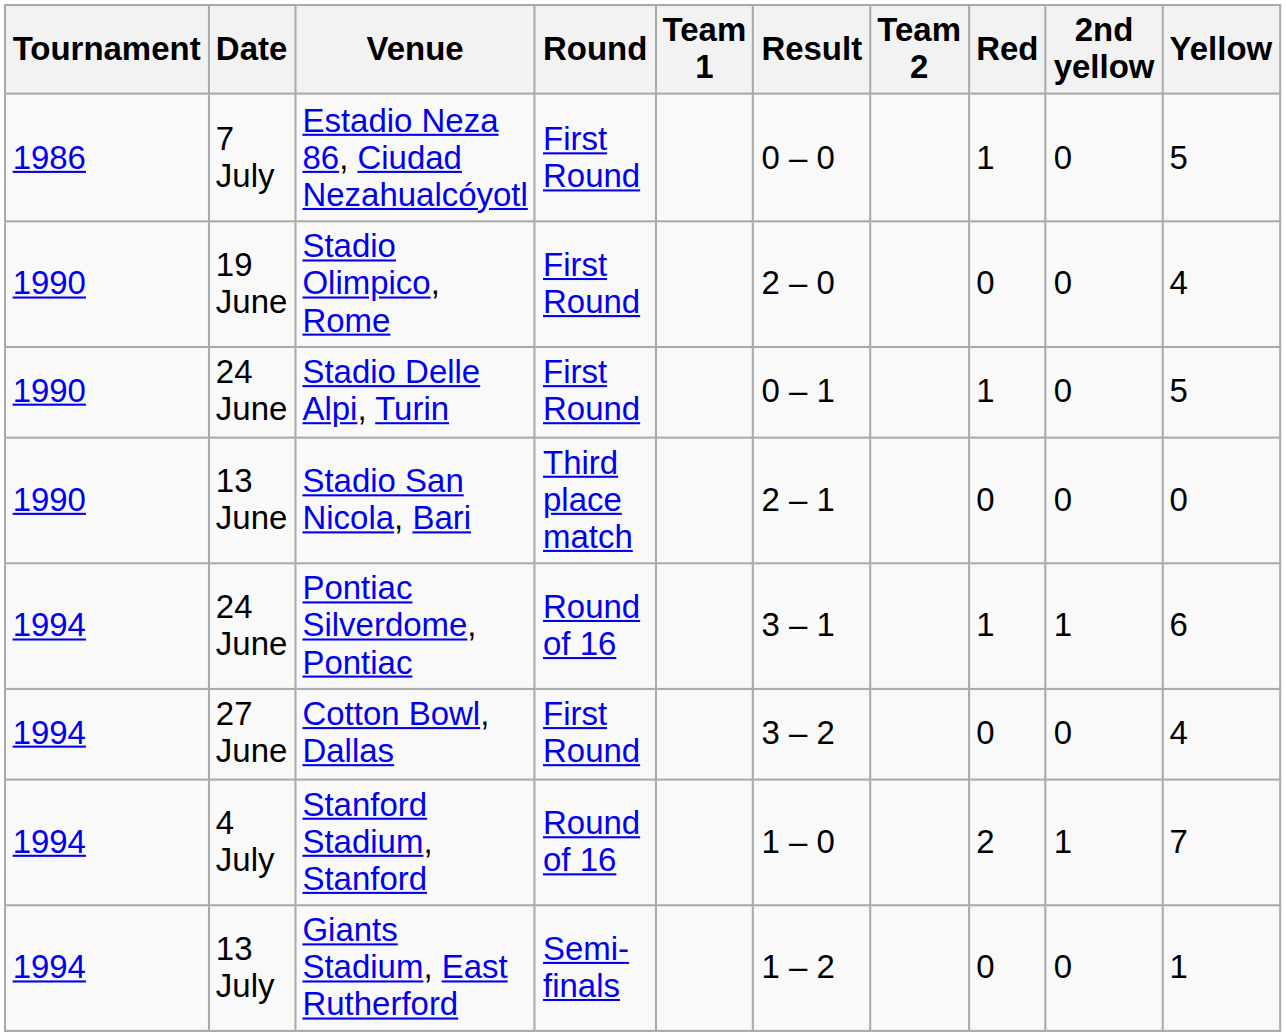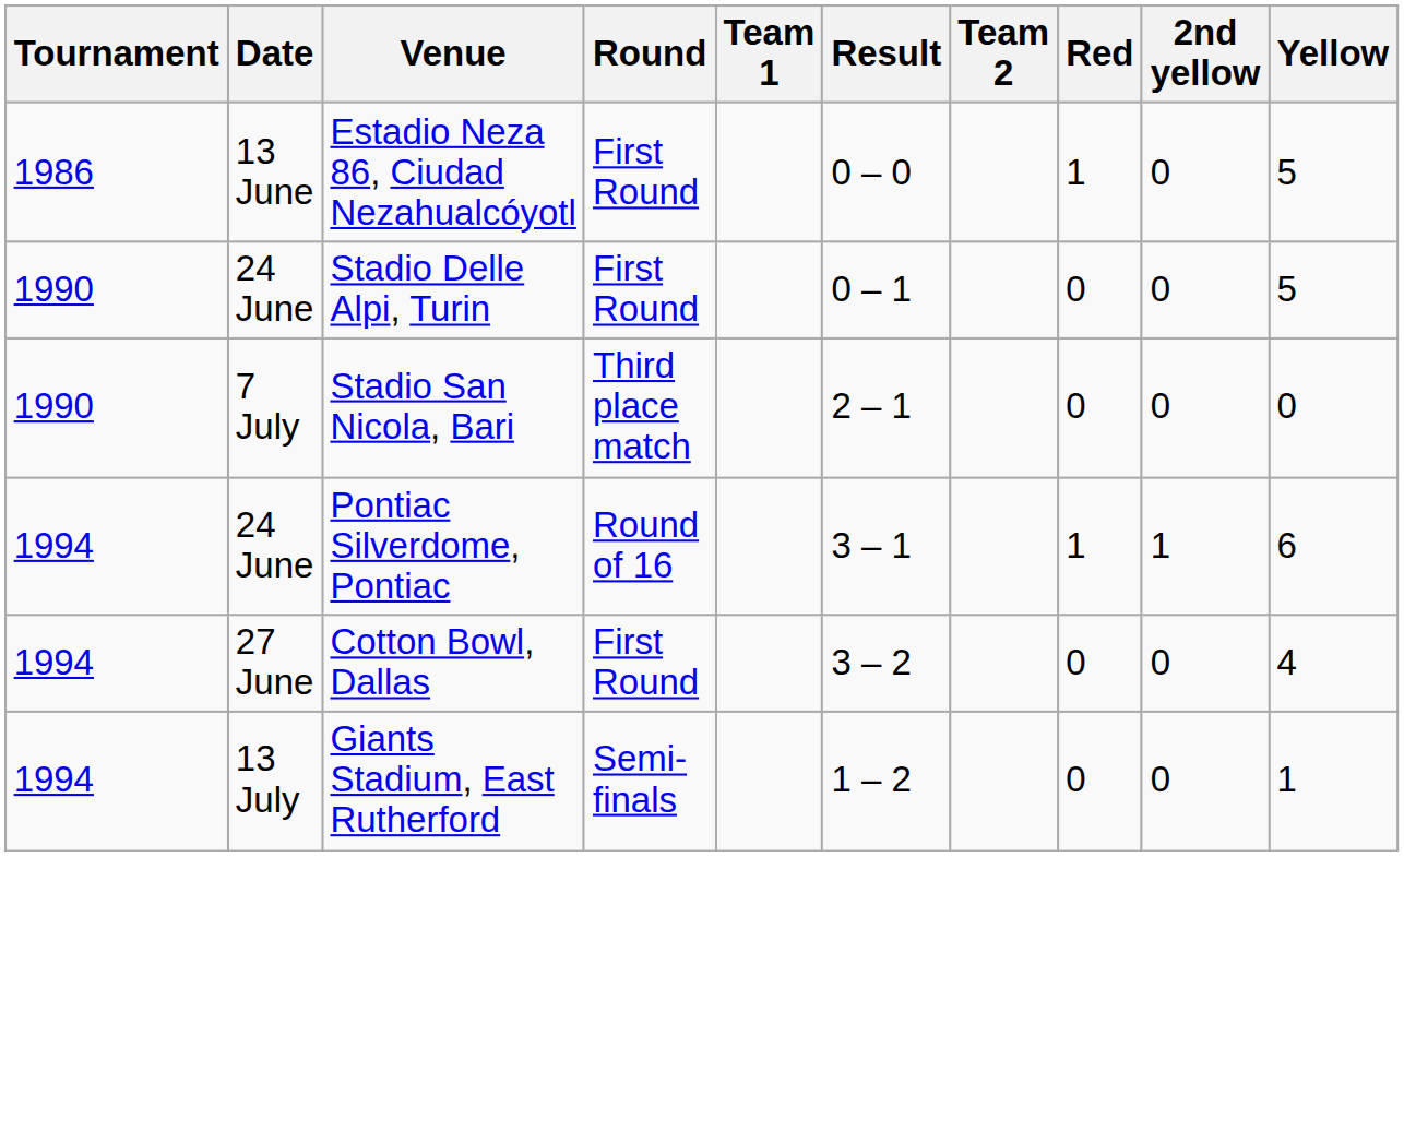 <table class="wikitable">
 <tr>
 <th>Tournament</th>
 <th>Date</th>
 <th>Venue</th>
 <th>Round</th>
 <th>Team 1</th>
 <th>Result</th>
 <th>Team 2</th>
 <th> Red</th>
 <th> 2nd yellow</th>
 <th> Yellow</th>
 </tr>
 <tr>
 <td><a href='#'>1986</a></td>
-<td>7 July</td>
+<td>13 June</td>
 <td> <a href='#'>Estadio Neza 86</a>, <a href='#'>Ciudad Nezahualcóyotl</a></td>
 <td><a href='#'>First Round</a></td>
 <td></td>
 <td>0 – 0</td>
 <td></td>
 <td>1</td>
 <td>0</td>
 <td>5</td>
 </tr>
 <tr>
 <td><a href='#'>1990</a></td>
-<td>19 June</td>
-<td> <a href='#'>Stadio Olimpico</a>, <a href='#'>Rome</a></td>
-<td><a href='#'>First Round</a></td>
-<td></td>
-<td>2 – 0</td>
-<td></td>
-<td>0</td>
-<td>0</td>
-<td>4</td>
-</tr>
-<tr>
-<td><a href='#'>1990</a></td>
 <td>24 June</td>
 <td> <a href='#'>Stadio Delle Alpi</a>, <a href='#'>Turin</a></td>
 <td><a href='#'>First Round</a></td>
 <td></td>
 <td>0 – 1</td>
 <td></td>
-<td>1</td>
+<td>0</td>
 <td>0</td>
 <td>5</td>
 </tr>
 <tr>
 <td><a href='#'>1990</a></td>
-<td>13 June</td>
+<td>7 July</td>
 <td> <a href='#'>Stadio San Nicola</a>, <a href='#'>Bari</a></td>
 <td><a href='#'>Third place match</a></td>
 <td></td>
 <td>2 – 1</td>
 <td></td>
 <td>0</td>
 <td>0</td>
 <td>0</td>
 </tr>
 <tr>
 <td><a href='#'>1994</a></td>
 <td>24 June</td>
 <td> <a href='#'>Pontiac Silverdome</a>, <a href='#'>Pontiac</a></td>
 <td><a href='#'>Round of 16</a></td>
 <td></td>
 <td>3 – 1</td>
 <td></td>
 <td>1</td>
 <td>1</td>
 <td>6</td>
 </tr>
 <tr>
 <td><a href='#'>1994</a></td>
 <td>27 June</td>
 <td> <a href='#'>Cotton Bowl</a>, <a href='#'>Dallas</a></td>
 <td><a href='#'>First Round</a></td>
 <td></td>
 <td>3 – 2</td>
 <td></td>
 <td>0</td>
 <td>0</td>
 <td>4</td>
 </tr>
 <tr>
 <td><a href='#'>1994</a></td>
-<td>4 July</td>
-<td> <a href='#'>Stanford Stadium</a>, <a href='#'>Stanford</a></td>
-<td><a href='#'>Round of 16</a></td>
-<td></td>
-<td>1 – 0</td>
-<td></td>
-<td>2</td>
-<td>1</td>
-<td>7</td>
-</tr>
-<tr>
-<td><a href='#'>1994</a></td>
 <td>13 July</td>
 <td> <a href='#'>Giants Stadium</a>, <a href='#'>East Rutherford</a></td>
 <td><a href='#'>Semi-finals</a></td>
 <td></td>
 <td>1 – 2</td>
 <td></td>
 <td>0</td>
 <td>0</td>
 <td>1</td>
 </tr>
 </table>
